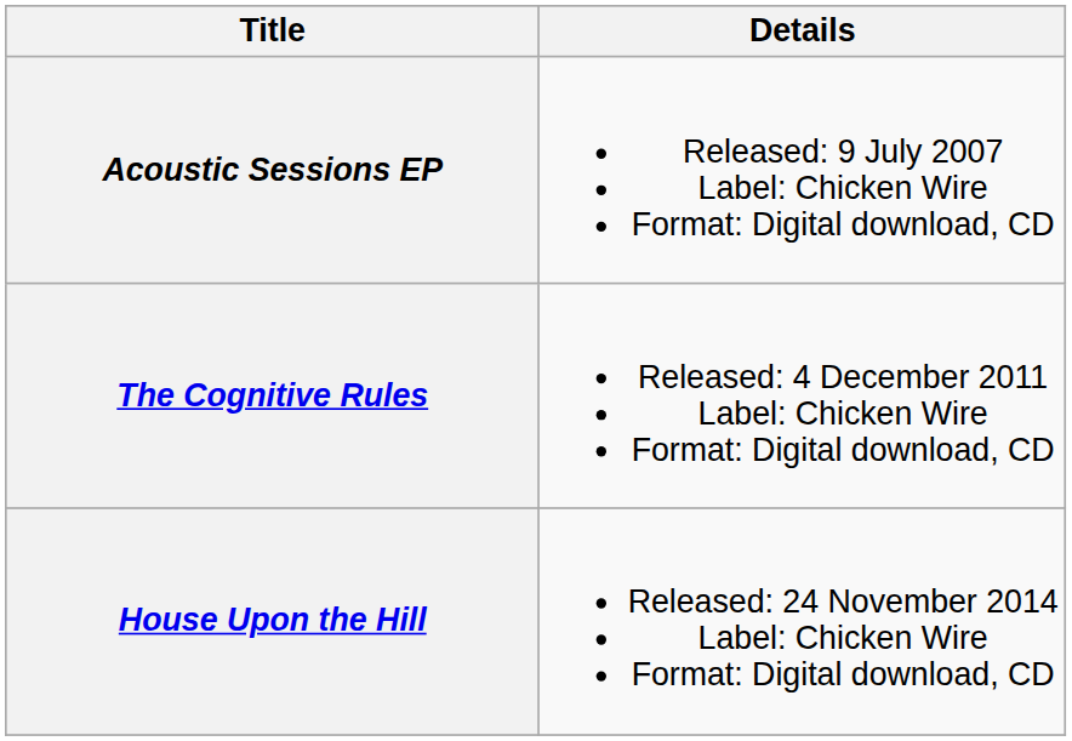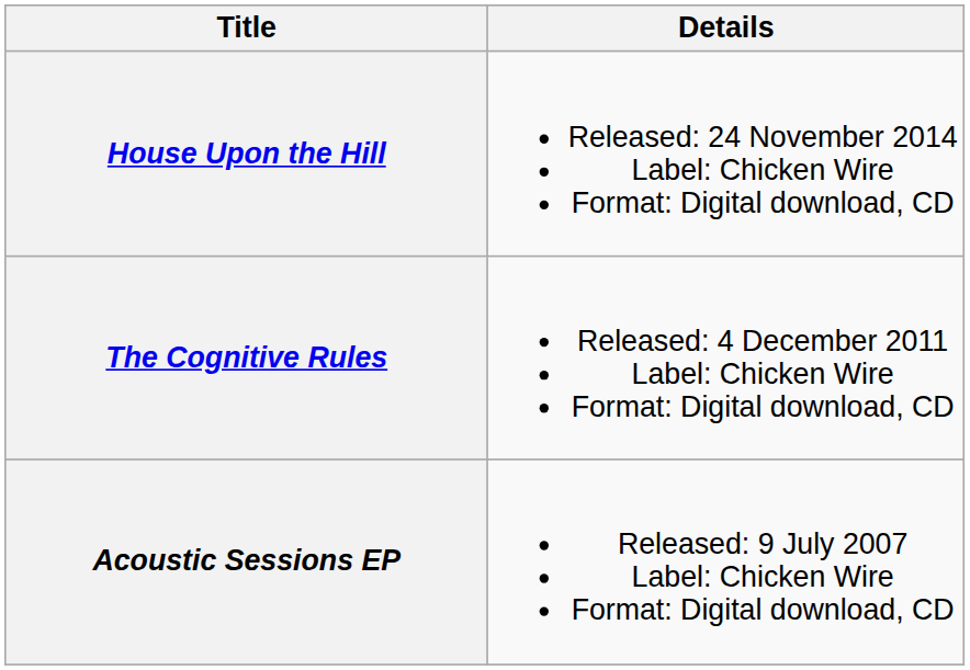 <table class="wikitable plainrowheaders" style="text-align:center;">
 <tr>
 <th scope="col" style="width:16em;">Title</th>
 <th scope="col">Details</th>
 </tr>
 <tr>
-<th scope="row"><em>Acoustic Sessions EP</em></th>
-<td><br><ul><li>Released: 9 July 2007</li><li>Label: Chicken Wire</li><li>Format: Digital download, CD</li></ul></td>
+<th scope="row"><em><a href='#'>House Upon the Hill</a></em></th>
+<td><br><ul><li>Released: 24 November 2014</li><li>Label: Chicken Wire</li><li>Format: Digital download, CD</li></ul></td>
 </tr>
 <tr>
 <th scope="row"><em><a href='#'>The Cognitive Rules</a></em></th>
 <td><br><ul><li>Released: 4 December 2011</li><li>Label: Chicken Wire</li><li>Format: Digital download, CD</li></ul></td>
 </tr>
 <tr>
-<th scope="row"><em><a href='#'>House Upon the Hill</a></em></th>
-<td><br><ul><li>Released: 24 November 2014</li><li>Label: Chicken Wire</li><li>Format: Digital download, CD</li></ul></td>
+<th scope="row"><em>Acoustic Sessions EP</em></th>
+<td><br><ul><li>Released: 9 July 2007</li><li>Label: Chicken Wire</li><li>Format: Digital download, CD</li></ul></td>
 </tr>
 </table>
